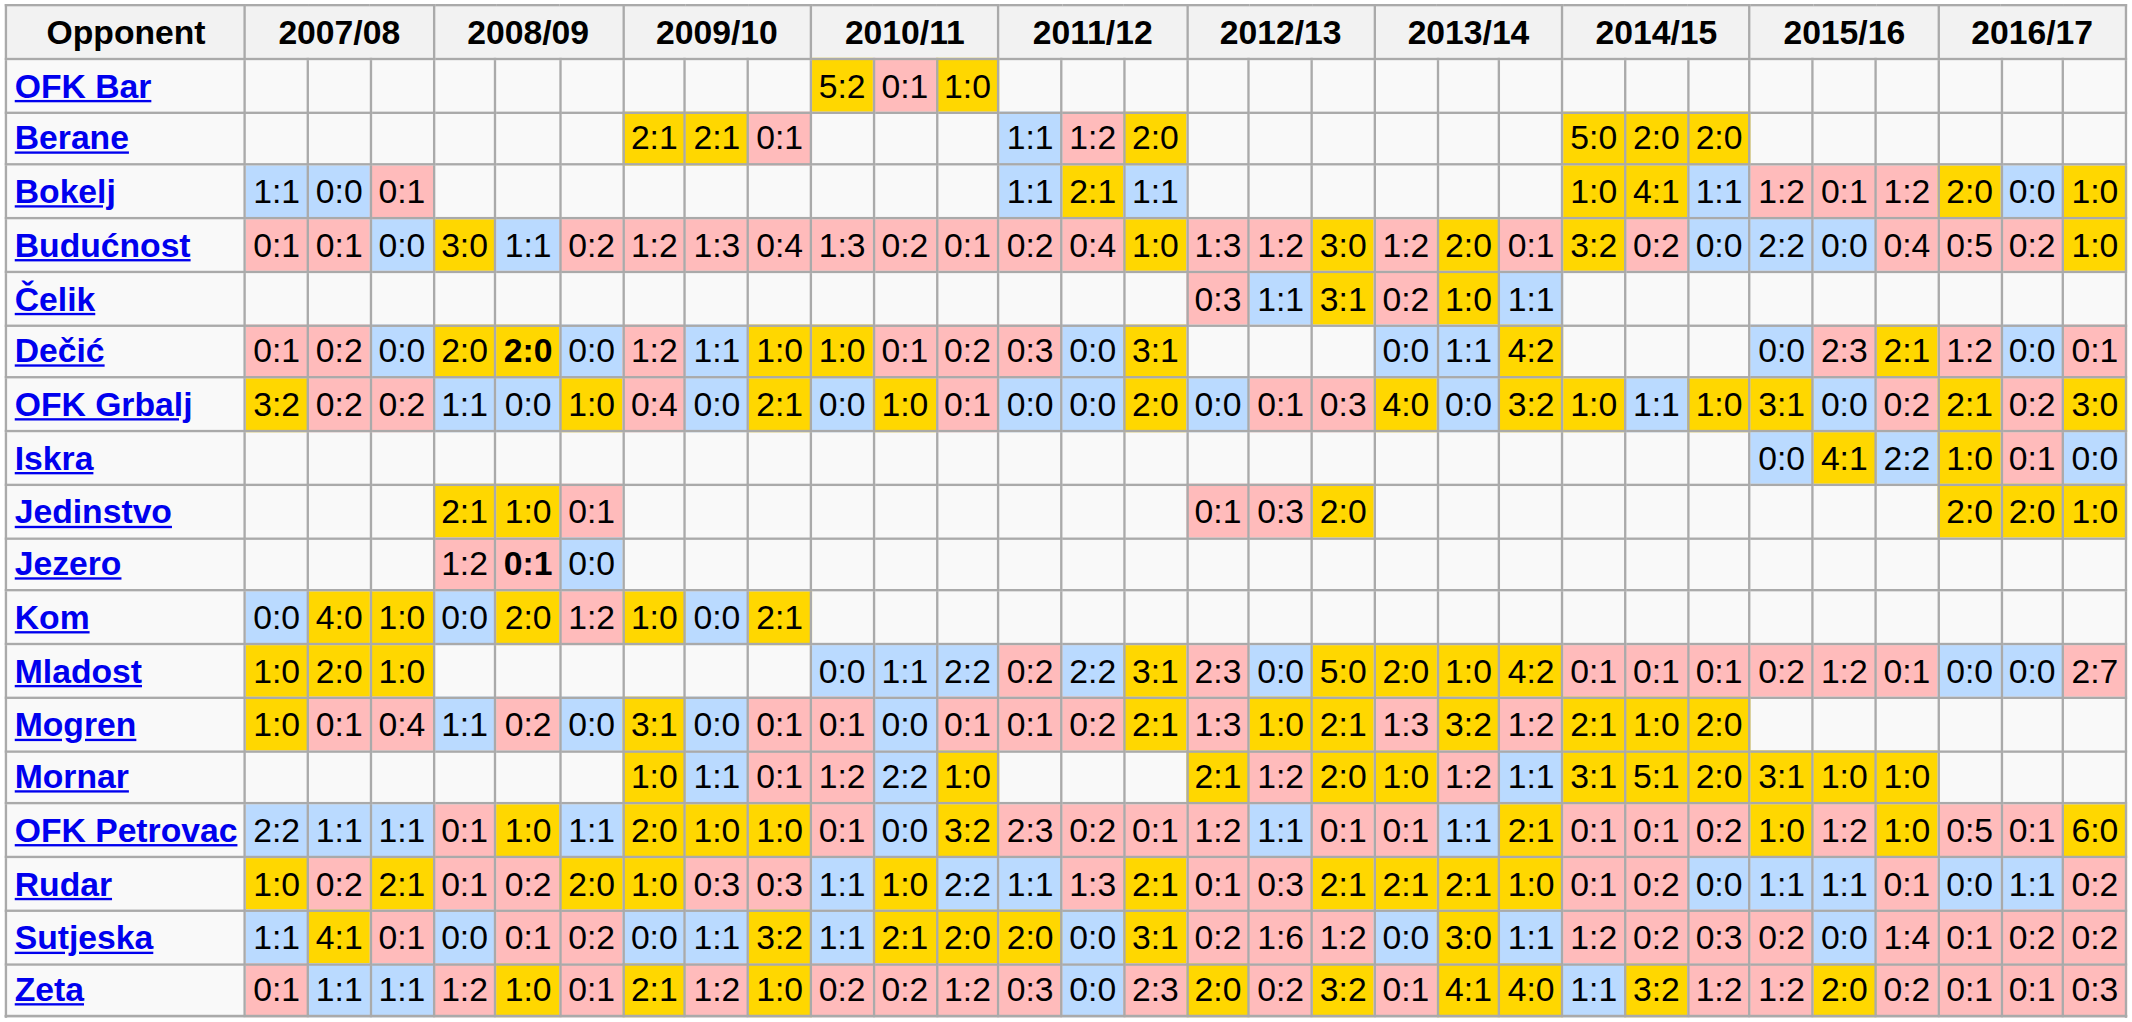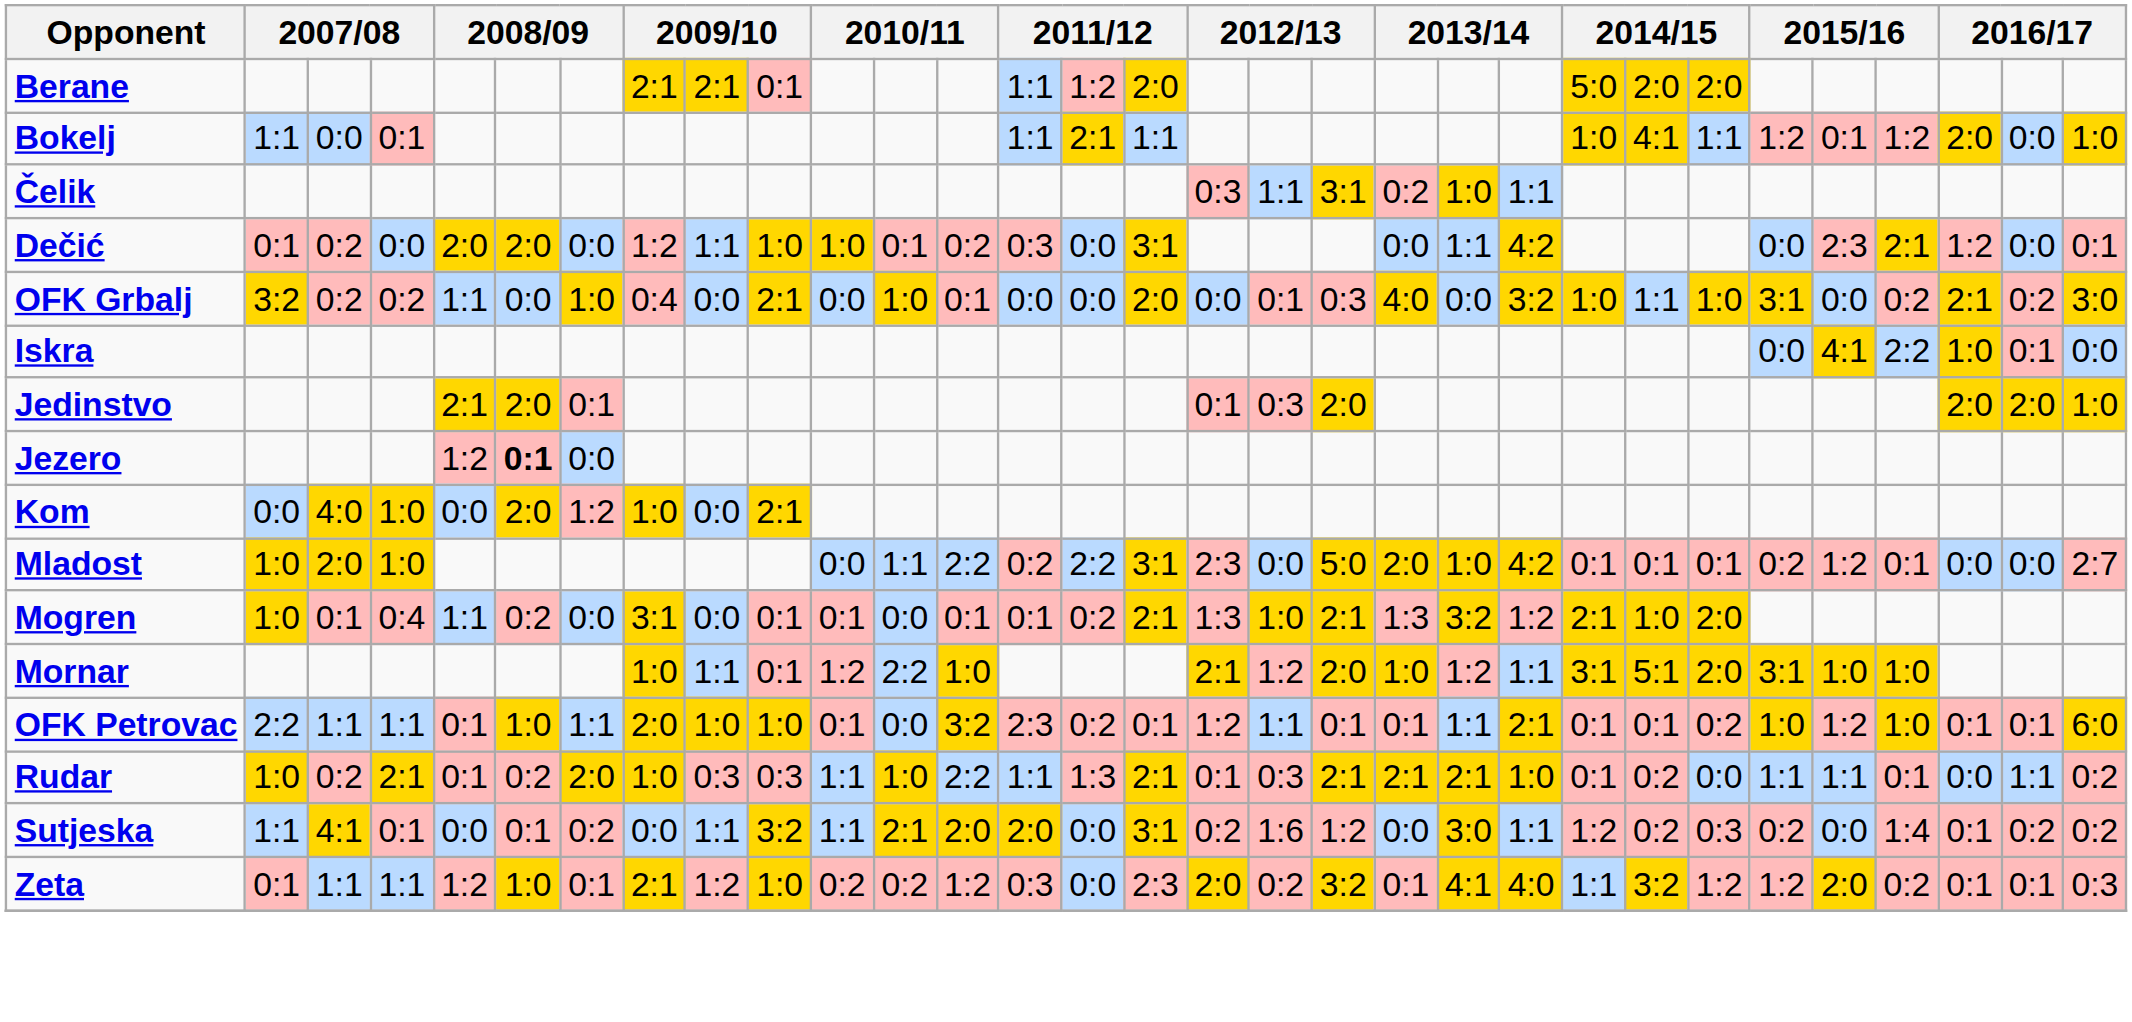 <table class="wikitable " style="text-align:center; font-size:90%; margin-left:1em">
 <tr>
 <th>Opponent</th>
 <th colspan=3>2007/08</th>
 <th colspan=3>2008/09</th>
 <th colspan=3>2009/10</th>
 <th colspan=3>2010/11</th>
 <th colspan=3>2011/12</th>
 <th colspan=3>2012/13</th>
 <th colspan=3>2013/14</th>
 <th colspan=3>2014/15</th>
 <th colspan=3>2015/16</th>
 <th colspan=3>2016/17</th>
-</tr>
-<tr>
-<td align=left><strong> <a href='#'>OFK Bar</a> </strong></td>
-<td></td>
-<td></td>
-<td></td>
-<td></td>
-<td></td>
-<td></td>
-<td></td>
-<td></td>
-<td></td>
-<td style="background:gold">5:2</td>
-<td style="background:#ffbbbb;">0:1</td>
-<td style="background:gold">1:0</td>
-<td></td>
-<td></td>
-<td></td>
-<td></td>
-<td></td>
-<td></td>
-<td></td>
-<td></td>
-<td></td>
-<td></td>
-<td></td>
-<td></td>
-<td></td>
-<td></td>
-<td></td>
-<td></td>
-<td></td>
-<td></td>
 </tr>
 <tr>
 <td align=left><strong> <a href='#'>Berane</a> </strong></td>
 <td></td>
 <td></td>
 <td></td>
 <td></td>
 <td></td>
 <td></td>
 <td style="background:gold">2:1</td>
 <td style="background:gold">2:1</td>
 <td style="background:#ffbbbb;">0:1</td>
 <td></td>
 <td></td>
 <td></td>
 <td style="background:#badaff">1:1</td>
 <td style="background:#ffbbbb;">1:2</td>
 <td style="background:gold">2:0</td>
 <td></td>
 <td></td>
 <td></td>
 <td></td>
 <td></td>
 <td></td>
 <td style="background:gold">5:0</td>
 <td style="background:gold">2:0</td>
 <td style="background:gold">2:0</td>
 <td></td>
 <td></td>
 <td></td>
 <td></td>
 <td></td>
 <td></td>
 </tr>
 <tr>
 <td align=left><strong> <a href='#'>Bokelj</a> </strong></td>
 <td style="background:#badaff">1:1</td>
 <td style="background:#badaff">0:0</td>
 <td style="background:#ffbbbb;">0:1</td>
 <td></td>
 <td></td>
 <td></td>
 <td></td>
 <td></td>
 <td></td>
 <td></td>
 <td></td>
 <td></td>
 <td style="background:#badaff">1:1</td>
 <td style="background:gold">2:1</td>
 <td style="background:#badaff">1:1</td>
 <td></td>
 <td></td>
 <td></td>
 <td></td>
 <td></td>
 <td></td>
 <td style="background:gold">1:0</td>
 <td style="background:gold">4:1</td>
 <td style="background:#badaff">1:1</td>
 <td style="background:#ffbbbb;">1:2</td>
 <td style="background:#ffbbbb;">0:1</td>
 <td style="background:#ffbbbb;">1:2</td>
 <td style="background:gold">2:0</td>
 <td style="background:#badaff">0:0</td>
 <td style="background:gold">1:0</td>
 </tr>
 <tr>
-<td align=left><strong> <a href='#'>Budućnost</a> </strong></td>
-<td style="background:#ffbbbb;">0:1</td>
-<td style="background:#ffbbbb;">0:1</td>
-<td style="background:#badaff">0:0</td>
-<td style="background:gold">3:0</td>
-<td style="background:#badaff">1:1</td>
-<td style="background:#ffbbbb;">0:2</td>
-<td style="background:#ffbbbb;">1:2</td>
-<td style="background:#ffbbbb;">1:3</td>
-<td style="background:#ffbbbb;">0:4</td>
-<td style="background:#ffbbbb;">1:3</td>
-<td style="background:#ffbbbb;">0:2</td>
-<td style="background:#ffbbbb;">0:1</td>
-<td style="background:#ffbbbb;">0:2</td>
-<td style="background:#ffbbbb;">0:4</td>
-<td style="background:gold">1:0</td>
-<td style="background:#ffbbbb;">1:3</td>
-<td style="background:#ffbbbb;">1:2</td>
-<td style="background:gold">3:0</td>
-<td style="background:#ffbbbb;">1:2</td>
-<td style="background:gold">2:0</td>
-<td style="background:#ffbbbb;">0:1</td>
-<td style="background:gold">3:2</td>
-<td style="background:#ffbbbb;">0:2</td>
-<td style="background:#badaff">0:0</td>
-<td style="background:#badaff">2:2</td>
-<td style="background:#badaff">0:0</td>
-<td style="background:#ffbbbb;">0:4</td>
-<td style="background:#ffbbbb;">0:5</td>
-<td style="background:#ffbbbb;">0:2</td>
-<td style="background:gold">1:0</td>
-</tr>
-<tr>
 <td align=left><strong> <a href='#'>Čelik</a> </strong></td>
 <td></td>
 <td></td>
 <td></td>
 <td></td>
 <td></td>
 <td></td>
 <td></td>
 <td></td>
 <td></td>
 <td></td>
 <td></td>
 <td></td>
 <td></td>
 <td></td>
 <td></td>
 <td style="background:#ffbbbb;">0:3</td>
 <td style="background:#badaff">1:1</td>
 <td style="background:gold">3:1</td>
 <td style="background:#ffbbbb;">0:2</td>
 <td style="background:gold">1:0</td>
 <td style="background:#badaff">1:1</td>
 <td></td>
 <td></td>
 <td></td>
 <td></td>
 <td></td>
 <td></td>
 <td></td>
 <td></td>
 <td></td>
 </tr>
 <tr>
 <td align=left><strong> <a href='#'>Dečić</a> </strong></td>
 <td style="background:#ffbbbb;">0:1</td>
 <td style="background:#ffbbbb;">0:2</td>
 <td style="background:#badaff">0:0</td>
 <td style="background:gold">2:0</td>
-<td style="background:gold"><strong>2:0</strong></td>
+<td style="background:gold">2:0</td>
 <td style="background:#badaff">0:0</td>
 <td style="background:#ffbbbb;">1:2</td>
 <td style="background:#badaff">1:1</td>
 <td style="background:gold">1:0</td>
 <td style="background:gold">1:0</td>
 <td style="background:#ffbbbb;">0:1</td>
 <td style="background:#ffbbbb;">0:2</td>
 <td style="background:#ffbbbb;">0:3</td>
 <td style="background:#badaff">0:0</td>
 <td style="background:gold">3:1</td>
 <td></td>
 <td></td>
 <td></td>
 <td style="background:#badaff">0:0</td>
 <td style="background:#badaff">1:1</td>
 <td style="background:gold">4:2</td>
 <td></td>
 <td></td>
 <td></td>
 <td style="background:#badaff">0:0</td>
 <td style="background:#ffbbbb;">2:3</td>
 <td style="background:gold">2:1</td>
 <td style="background:#ffbbbb;">1:2</td>
 <td style="background:#badaff">0:0</td>
 <td style="background:#ffbbbb;">0:1</td>
 </tr>
 <tr>
 <td align=left><strong> <a href='#'>OFK Grbalj</a> </strong></td>
 <td style="background:gold">3:2</td>
 <td style="background:#ffbbbb;">0:2</td>
 <td style="background:#ffbbbb;">0:2</td>
 <td style="background:#badaff">1:1</td>
 <td style="background:#badaff">0:0</td>
 <td style="background:gold">1:0</td>
 <td style="background:#ffbbbb;">0:4</td>
 <td style="background:#badaff">0:0</td>
 <td style="background:gold">2:1</td>
 <td style="background:#badaff">0:0</td>
 <td style="background:gold">1:0</td>
 <td style="background:#ffbbbb;">0:1</td>
 <td style="background:#badaff">0:0</td>
 <td style="background:#badaff">0:0</td>
 <td style="background:gold">2:0</td>
 <td style="background:#badaff">0:0</td>
 <td style="background:#ffbbbb;">0:1</td>
 <td style="background:#ffbbbb;">0:3</td>
 <td style="background:gold">4:0</td>
 <td style="background:#badaff">0:0</td>
 <td style="background:gold">3:2</td>
 <td style="background:gold">1:0</td>
 <td style="background:#badaff">1:1</td>
 <td style="background:gold">1:0</td>
 <td style="background:gold">3:1</td>
 <td style="background:#badaff">0:0</td>
 <td style="background:#ffbbbb;">0:2</td>
 <td style="background:gold">2:1</td>
 <td style="background:#ffbbbb;">0:2</td>
 <td style="background:gold">3:0</td>
 </tr>
 <tr>
 <td align=left><strong> <a href='#'>Iskra</a> </strong></td>
 <td></td>
 <td></td>
 <td></td>
 <td></td>
 <td></td>
 <td></td>
 <td></td>
 <td></td>
 <td></td>
 <td></td>
 <td></td>
 <td></td>
 <td></td>
 <td></td>
 <td></td>
 <td></td>
 <td></td>
 <td></td>
 <td></td>
 <td></td>
 <td></td>
 <td></td>
 <td></td>
 <td></td>
 <td style="background:#badaff">0:0</td>
 <td style="background:gold">4:1</td>
 <td style="background:#badaff">2:2</td>
 <td style="background:gold">1:0</td>
 <td style="background:#ffbbbb;">0:1</td>
 <td style="background:#badaff">0:0</td>
 </tr>
 <tr>
 <td align=left><strong> <a href='#'>Jedinstvo</a> </strong></td>
 <td></td>
 <td></td>
 <td></td>
 <td style="background:gold">2:1</td>
-<td style="background:gold">1:0</td>
+<td style="background:gold">2:0</td>
 <td style="background:#ffbbbb;">0:1</td>
 <td></td>
 <td></td>
 <td></td>
 <td></td>
 <td></td>
 <td></td>
 <td></td>
 <td></td>
 <td></td>
 <td style="background:#ffbbbb;">0:1</td>
 <td style="background:#ffbbbb;">0:3</td>
 <td style="background:gold">2:0</td>
 <td></td>
 <td></td>
 <td></td>
 <td></td>
 <td></td>
 <td></td>
 <td></td>
 <td></td>
 <td></td>
 <td style="background:gold">2:0</td>
 <td style="background:gold">2:0</td>
 <td style="background:gold">1:0</td>
 </tr>
 <tr>
 <td align=left><strong> <a href='#'>Jezero</a> </strong></td>
 <td></td>
 <td></td>
 <td></td>
 <td style="background:#ffbbbb;">1:2</td>
 <td style="background:#ffbbbb;"><strong>0:1</strong></td>
 <td style="background:#badaff">0:0</td>
 <td></td>
 <td></td>
 <td></td>
 <td></td>
 <td></td>
 <td></td>
 <td></td>
 <td></td>
 <td></td>
 <td></td>
 <td></td>
 <td></td>
 <td></td>
 <td></td>
 <td></td>
 <td></td>
 <td></td>
 <td></td>
 <td></td>
 <td></td>
 <td></td>
 <td></td>
 <td></td>
 <td></td>
 </tr>
 <tr>
 <td align=left><strong> <a href='#'>Kom</a> </strong></td>
 <td style="background:#badaff">0:0</td>
 <td style="background:gold">4:0</td>
 <td style="background:gold">1:0</td>
 <td style="background:#badaff">0:0</td>
 <td style="background:gold">2:0</td>
 <td style="background:#ffbbbb;">1:2</td>
 <td style="background:gold">1:0</td>
 <td style="background:#badaff">0:0</td>
 <td style="background:gold">2:1</td>
 <td></td>
 <td></td>
 <td></td>
 <td></td>
 <td></td>
 <td></td>
 <td></td>
 <td></td>
 <td></td>
 <td></td>
 <td></td>
 <td></td>
 <td></td>
 <td></td>
 <td></td>
 <td></td>
 <td></td>
 <td></td>
 <td></td>
 <td></td>
 <td></td>
 </tr>
 <tr>
 <td align=left><strong> <a href='#'>Mladost</a> </strong></td>
 <td style="background:gold">1:0</td>
 <td style="background:gold">2:0</td>
 <td style="background:gold">1:0</td>
 <td></td>
 <td></td>
 <td></td>
 <td></td>
 <td></td>
 <td></td>
 <td style="background:#badaff">0:0</td>
 <td style="background:#badaff">1:1</td>
 <td style="background:#badaff">2:2</td>
 <td style="background:#ffbbbb;">0:2</td>
 <td style="background:#badaff">2:2</td>
 <td style="background:gold">3:1</td>
 <td style="background:#ffbbbb;">2:3</td>
 <td style="background:#badaff">0:0</td>
 <td style="background:gold">5:0</td>
 <td style="background:gold">2:0</td>
 <td style="background:gold">1:0</td>
 <td style="background:gold">4:2</td>
 <td style="background:#ffbbbb;">0:1</td>
 <td style="background:#ffbbbb;">0:1</td>
 <td style="background:#ffbbbb;">0:1</td>
 <td style="background:#ffbbbb;">0:2</td>
 <td style="background:#ffbbbb;">1:2</td>
 <td style="background:#ffbbbb;">0:1</td>
 <td style="background:#badaff">0:0</td>
 <td style="background:#badaff">0:0</td>
 <td style="background:#ffbbbb;">2:7</td>
 </tr>
 <tr>
 <td align=left><strong> <a href='#'>Mogren</a> </strong></td>
 <td style="background:gold">1:0</td>
 <td style="background:#ffbbbb;">0:1</td>
 <td style="background:#ffbbbb;">0:4</td>
 <td style="background:#badaff">1:1</td>
 <td style="background:#ffbbbb;">0:2</td>
 <td style="background:#badaff">0:0</td>
 <td style="background:gold">3:1</td>
 <td style="background:#badaff">0:0</td>
 <td style="background:#ffbbbb;">0:1</td>
 <td style="background:#ffbbbb;">0:1</td>
 <td style="background:#badaff">0:0</td>
 <td style="background:#ffbbbb;">0:1</td>
 <td style="background:#ffbbbb;">0:1</td>
 <td style="background:#ffbbbb;">0:2</td>
 <td style="background:gold">2:1</td>
 <td style="background:#ffbbbb;">1:3</td>
 <td style="background:gold">1:0</td>
 <td style="background:gold">2:1</td>
 <td style="background:#ffbbbb;">1:3</td>
 <td style="background:gold">3:2</td>
 <td style="background:#ffbbbb;">1:2</td>
 <td style="background:gold">2:1</td>
 <td style="background:gold">1:0</td>
 <td style="background:gold">2:0</td>
 <td></td>
 <td></td>
 <td></td>
 <td></td>
 <td></td>
 <td></td>
 </tr>
 <tr>
 <td align=left><strong> <a href='#'>Mornar</a> </strong></td>
 <td></td>
 <td></td>
 <td></td>
 <td></td>
 <td></td>
 <td></td>
 <td style="background:gold">1:0</td>
 <td style="background:#badaff">1:1</td>
 <td style="background:#ffbbbb;">0:1</td>
 <td style="background:#ffbbbb;">1:2</td>
 <td style="background:#badaff">2:2</td>
 <td style="background:gold">1:0</td>
 <td></td>
 <td></td>
 <td></td>
 <td style="background:gold">2:1</td>
 <td style="background:#ffbbbb;">1:2</td>
 <td style="background:gold">2:0</td>
 <td style="background:gold">1:0</td>
 <td style="background:#ffbbbb;">1:2</td>
 <td style="background:#badaff">1:1</td>
 <td style="background:gold">3:1</td>
 <td style="background:gold">5:1</td>
 <td style="background:gold">2:0</td>
 <td style="background:gold">3:1</td>
 <td style="background:gold">1:0</td>
 <td style="background:gold">1:0</td>
 <td></td>
 <td></td>
 <td></td>
 </tr>
 <tr>
 <td align=left><strong> <a href='#'>OFK Petrovac</a> </strong></td>
 <td style="background:#badaff">2:2</td>
 <td style="background:#badaff">1:1</td>
 <td style="background:#badaff">1:1</td>
 <td style="background:#ffbbbb;">0:1</td>
 <td style="background:gold">1:0</td>
 <td style="background:#badaff">1:1</td>
 <td style="background:gold">2:0</td>
 <td style="background:gold">1:0</td>
 <td style="background:gold">1:0</td>
 <td style="background:#ffbbbb;">0:1</td>
 <td style="background:#badaff">0:0</td>
 <td style="background:gold">3:2</td>
 <td style="background:#ffbbbb;">2:3</td>
 <td style="background:#ffbbbb;">0:2</td>
 <td style="background:#ffbbbb;">0:1</td>
 <td style="background:#ffbbbb;">1:2</td>
 <td style="background:#badaff">1:1</td>
 <td style="background:#ffbbbb;">0:1</td>
 <td style="background:#ffbbbb;">0:1</td>
 <td style="background:#badaff">1:1</td>
 <td style="background:gold">2:1</td>
 <td style="background:#ffbbbb;">0:1</td>
 <td style="background:#ffbbbb;">0:1</td>
 <td style="background:#ffbbbb;">0:2</td>
 <td style="background:gold">1:0</td>
 <td style="background:#ffbbbb;">1:2</td>
 <td style="background:gold">1:0</td>
-<td style="background:#ffbbbb;">0:5</td>
+<td style="background:#ffbbbb;">0:1</td>
 <td style="background:#ffbbbb;">0:1</td>
 <td style="background:gold">6:0</td>
 </tr>
 <tr>
 <td align=left><strong> <a href='#'>Rudar</a> </strong></td>
 <td style="background:gold">1:0</td>
 <td style="background:#ffbbbb;">0:2</td>
 <td style="background:gold">2:1</td>
 <td style="background:#ffbbbb;">0:1</td>
 <td style="background:#ffbbbb;">0:2</td>
 <td style="background:gold">2:0</td>
 <td style="background:gold">1:0</td>
 <td style="background:#ffbbbb;">0:3</td>
 <td style="background:#ffbbbb;">0:3</td>
 <td style="background:#badaff">1:1</td>
 <td style="background:gold">1:0</td>
 <td style="background:#badaff">2:2</td>
 <td style="background:#badaff">1:1</td>
 <td style="background:#ffbbbb;">1:3</td>
 <td style="background:gold">2:1</td>
 <td style="background:#ffbbbb;">0:1</td>
 <td style="background:#ffbbbb;">0:3</td>
 <td style="background:gold">2:1</td>
 <td style="background:gold">2:1</td>
 <td style="background:gold">2:1</td>
 <td style="background:gold">1:0</td>
 <td style="background:#ffbbbb;">0:1</td>
 <td style="background:#ffbbbb;">0:2</td>
 <td style="background:#badaff">0:0</td>
 <td style="background:#badaff">1:1</td>
 <td style="background:#badaff">1:1</td>
 <td style="background:#ffbbbb;">0:1</td>
 <td style="background:#badaff">0:0</td>
 <td style="background:#badaff">1:1</td>
 <td style="background:#ffbbbb;">0:2</td>
 </tr>
 <tr>
 <td align=left><strong> <a href='#'>Sutjeska</a> </strong></td>
 <td style="background:#badaff">1:1</td>
 <td style="background:gold">4:1</td>
 <td style="background:#ffbbbb;">0:1</td>
 <td style="background:#badaff">0:0</td>
 <td style="background:#ffbbbb;">0:1</td>
 <td style="background:#ffbbbb;">0:2</td>
 <td style="background:#badaff">0:0</td>
 <td style="background:#badaff">1:1</td>
 <td style="background:gold">3:2</td>
 <td style="background:#badaff">1:1</td>
 <td style="background:gold">2:1</td>
 <td style="background:gold">2:0</td>
 <td style="background:gold">2:0</td>
 <td style="background:#badaff">0:0</td>
 <td style="background:gold">3:1</td>
 <td style="background:#ffbbbb;">0:2</td>
 <td style="background:#ffbbbb;">1:6</td>
 <td style="background:#ffbbbb;">1:2</td>
 <td style="background:#badaff">0:0</td>
 <td style="background:gold">3:0</td>
 <td style="background:#badaff">1:1</td>
 <td style="background:#ffbbbb;">1:2</td>
 <td style="background:#ffbbbb;">0:2</td>
 <td style="background:#ffbbbb;">0:3</td>
 <td style="background:#ffbbbb;">0:2</td>
 <td style="background:#badaff">0:0</td>
 <td style="background:#ffbbbb;">1:4</td>
 <td style="background:#ffbbbb;">0:1</td>
 <td style="background:#ffbbbb;">0:2</td>
 <td style="background:#ffbbbb;">0:2</td>
 </tr>
 <tr>
 <td align=left><strong> <a href='#'>Zeta</a> </strong></td>
 <td style="background:#ffbbbb;">0:1</td>
 <td style="background:#badaff">1:1</td>
 <td style="background:#badaff">1:1</td>
 <td style="background:#ffbbbb;">1:2</td>
 <td style="background:gold">1:0</td>
 <td style="background:#ffbbbb;">0:1</td>
 <td style="background:gold">2:1</td>
 <td style="background:#ffbbbb;">1:2</td>
 <td style="background:gold">1:0</td>
 <td style="background:#ffbbbb;">0:2</td>
 <td style="background:#ffbbbb;">0:2</td>
 <td style="background:#ffbbbb;">1:2</td>
 <td style="background:#ffbbbb;">0:3</td>
 <td style="background:#badaff">0:0</td>
 <td style="background:#ffbbbb;">2:3</td>
 <td style="background:gold">2:0</td>
 <td style="background:#ffbbbb;">0:2</td>
 <td style="background:gold">3:2</td>
 <td style="background:#ffbbbb;">0:1</td>
 <td style="background:gold">4:1</td>
 <td style="background:gold">4:0</td>
 <td style="background:#badaff">1:1</td>
 <td style="background:gold">3:2</td>
 <td style="background:#ffbbbb;">1:2</td>
 <td style="background:#ffbbbb;">1:2</td>
 <td style="background:gold">2:0</td>
 <td style="background:#ffbbbb;">0:2</td>
 <td style="background:#ffbbbb;">0:1</td>
 <td style="background:#ffbbbb;">0:1</td>
 <td style="background:#ffbbbb;">0:3</td>
 </tr>
 <tr>
 </tr>
 <tr class="sortbottom">
 </tr>
 </table>
